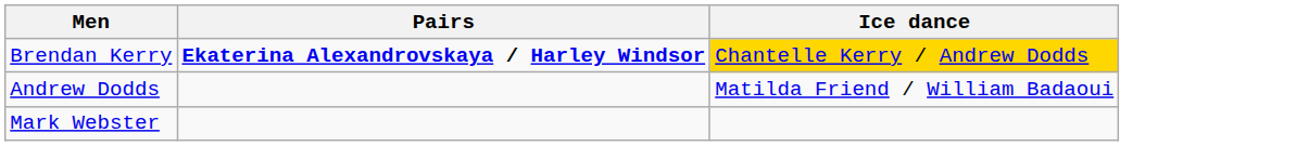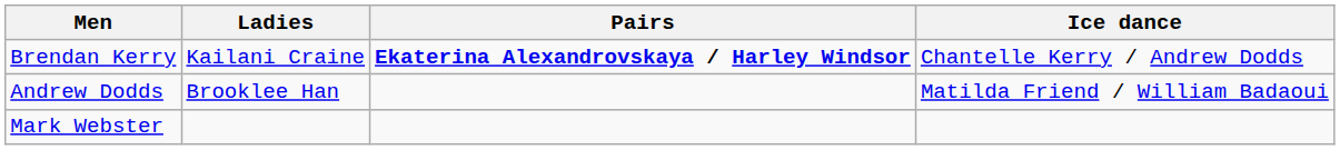 <table class="wikitable">
 <tr>
 <th>Men</th>
+<th>Ladies</th>
 <th>Pairs</th>
 <th>Ice dance</th>
 </tr>
 <tr>
 <td><a href='#'>Brendan Kerry</a></td>
+<td><a href='#'>Kailani Craine</a></td>
 <td><strong><a href='#'>Ekaterina Alexandrovskaya</a> / <a href='#'>Harley Windsor</a></strong></td>
-<td style="background: gold;"><a href='#'>Chantelle Kerry</a> / <a href='#'>Andrew Dodds</a></td>
+<td><a href='#'>Chantelle Kerry</a> / <a href='#'>Andrew Dodds</a></td>
 </tr>
 <tr>
 <td><a href='#'>Andrew Dodds</a></td>
+<td><a href='#'>Brooklee Han</a></td>
 <td></td>
 <td><a href='#'>Matilda Friend</a> / <a href='#'>William Badaoui</a></td>
 </tr>
 <tr>
 <td><a href='#'>Mark Webster</a></td>
 <td></td>
 <td></td>
+<td></td>
 </tr>
 </table>
